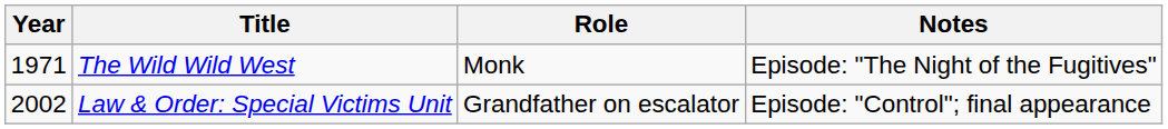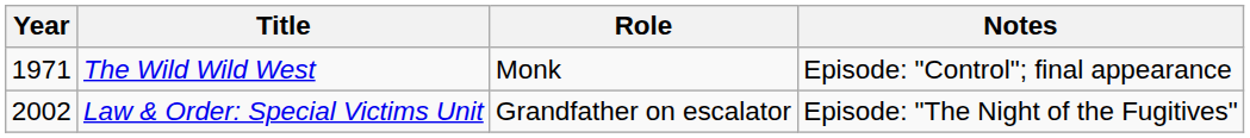 <table class="wikitable">
 <tr>
 <th>Year</th>
 <th>Title</th>
 <th>Role</th>
 <th>Notes</th>
 </tr>
 <tr>
 <td>1971</td>
 <td><em><a href='#'>The Wild Wild West</a></em></td>
 <td>Monk</td>
-<td>Episode: "The Night of the Fugitives"</td>
+<td>Episode: "Control"; final appearance</td>
 </tr>
 <tr>
 <td>2002</td>
 <td><em><a href='#'>Law & Order: Special Victims Unit</a></em></td>
 <td>Grandfather on escalator</td>
-<td>Episode: "Control"; final appearance</td>
+<td>Episode: "The Night of the Fugitives"</td>
 </tr>
 </table>
